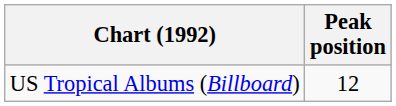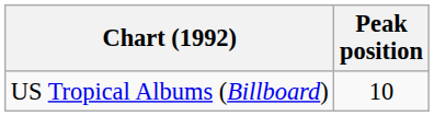 <table class="wikitable">
 <tr>
 <th>Chart (1992)</th>
 <th>Peak<br>position</th>
 </tr>
 <tr>
 <td>US <a href='#'>Tropical Albums</a> (<a href='#'><em>Billboard</em></a>)</td>
-<td align="center">12</td>
+<td align="center">10</td>
 </tr>
 </table>
